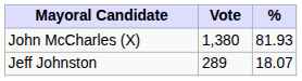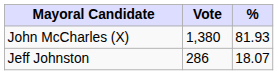 <table class="wikitable">
 <tr>
 <th style="background:#ddf; width:200px;">Mayoral Candidate </th>
 <th style="background:#ddf; width:50px;">Vote</th>
 <th style="background:#ddf; width:30px;">%</th>
 </tr>
 <tr>
 <td>John McCharles (X)</td>
 <td>1,380</td>
 <td>81.93</td>
 </tr>
 <tr>
 <td>Jeff Johnston</td>
-<td>289</td>
+<td>286</td>
 <td>18.07</td>
 </tr>
 </table>
